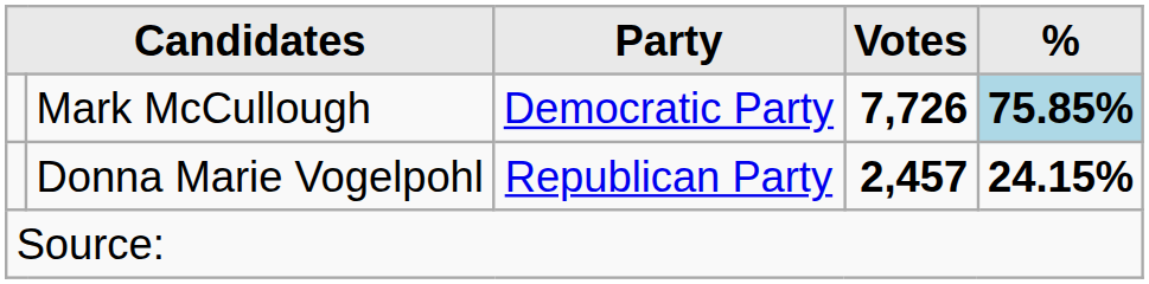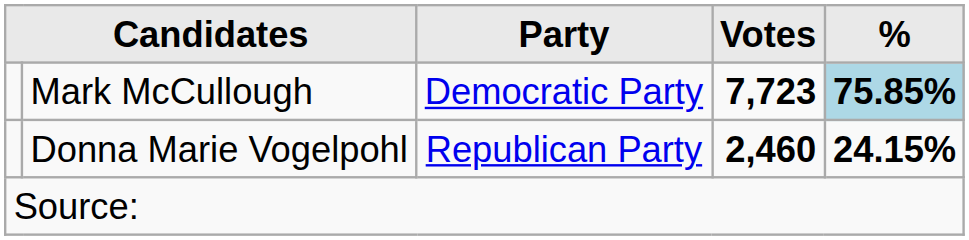 <table class=wikitable style="font-size:95%; text-align:right;">
 <tr>
 <th style="background-color:#E9E9E9" align=center colspan=2>Candidates</th>
 <th style="background-color:#E9E9E9" align=center>Party</th>
 <th style="background-color:#E9E9E9" align=center>Votes</th>
 <th style="background-color:#E9E9E9" align=center>%</th>
 </tr>
 <tr>
 <td></td>
 <td align=left>Mark McCullough</td>
 <td align=center><a href='#'>Democratic Party</a></td>
-<td><strong>7,726</strong></td>
+<td><strong>7,723</strong></td>
 <td style="background: lightblue;"><strong>75.85%</strong></td>
 </tr>
 <tr>
 <td></td>
 <td align=left>Donna Marie Vogelpohl</td>
 <td align=center><a href='#'>Republican Party</a></td>
-<td><strong>2,457</strong></td>
+<td><strong>2,460</strong></td>
 <td><strong>24.15%</strong></td>
 </tr>
 <tr>
 <td align="left" colspan=6>Source:</td>
 </tr>
 </table>
